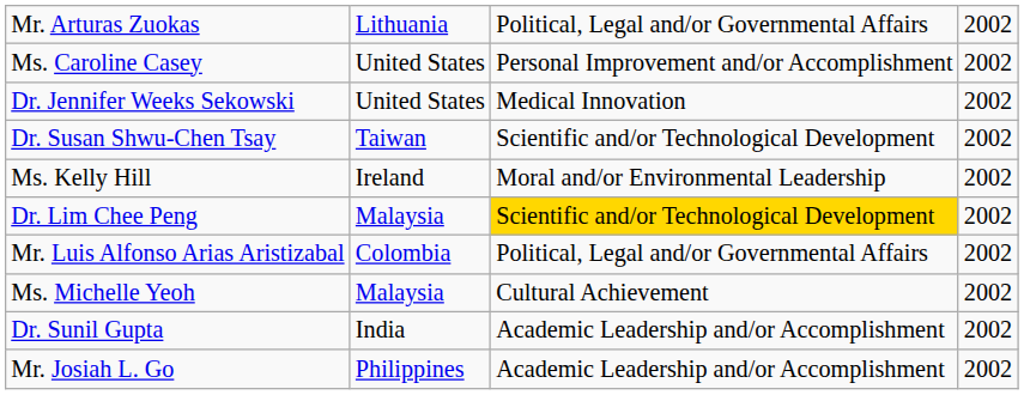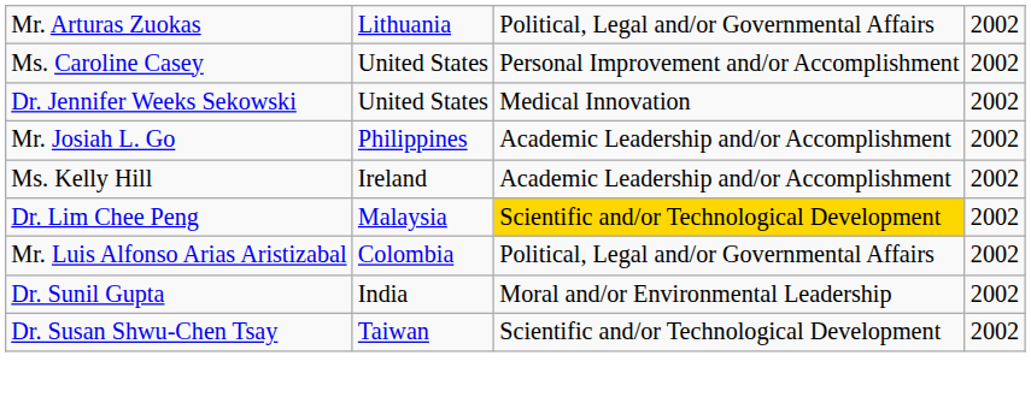 <table class="wikitable">
 <tr>
 <td>Mr. <a href='#'>Arturas Zuokas</a></td>
 <td><a href='#'>Lithuania</a></td>
 <td>Political, Legal and/or Governmental Affairs</td>
 <td style="text-align:right;">2002</td>
 </tr>
 <tr>
 <td>Ms. <a href='#'>Caroline Casey</a></td>
 <td>United States</td>
 <td>Personal Improvement and/or Accomplishment</td>
 <td style="text-align:right;">2002</td>
 </tr>
 <tr>
 <td><a href='#'>Dr. Jennifer Weeks Sekowski</a></td>
 <td>United States</td>
 <td>Medical Innovation</td>
 <td style="text-align:right;">2002</td>
 </tr>
 <tr>
-<td><a href='#'>Dr. Susan Shwu-Chen Tsay</a></td>
-<td><a href='#'>Taiwan</a></td>
-<td>Scientific and/or Technological Development</td>
+<td>Mr. <a href='#'>Josiah L. Go</a></td>
+<td><a href='#'>Philippines</a></td>
+<td>Academic Leadership and/or Accomplishment</td>
 <td style="text-align:right;">2002</td>
 </tr>
 <tr>
 <td>Ms. Kelly Hill</td>
 <td>Ireland</td>
-<td>Moral and/or Environmental Leadership</td>
+<td>Academic Leadership and/or Accomplishment</td>
 <td style="text-align:right;">2002</td>
 </tr>
 <tr>
 <td><a href='#'>Dr. Lim Chee Peng</a></td>
 <td><a href='#'>Malaysia</a></td>
 <td style="background: gold;">Scientific and/or Technological Development</td>
 <td style="text-align:right;">2002</td>
 </tr>
 <tr>
 <td>Mr. <a href='#'>Luis Alfonso Arias Aristizabal</a></td>
 <td><a href='#'>Colombia</a></td>
 <td>Political, Legal and/or Governmental Affairs</td>
 <td style="text-align:right;">2002</td>
 </tr>
 <tr>
-<td>Ms. <a href='#'>Michelle Yeoh</a></td>
-<td><a href='#'>Malaysia</a></td>
-<td>Cultural Achievement</td>
+<td><a href='#'>Dr. Sunil Gupta</a></td>
+<td>India</td>
+<td>Moral and/or Environmental Leadership</td>
 <td style="text-align:right;">2002</td>
 </tr>
 <tr>
-<td><a href='#'>Dr. Sunil Gupta</a></td>
-<td>India</td>
-<td>Academic Leadership and/or Accomplishment</td>
-<td style="text-align:right;">2002</td>
-</tr>
-<tr>
-<td>Mr. <a href='#'>Josiah L. Go</a></td>
-<td><a href='#'>Philippines</a></td>
-<td>Academic Leadership and/or Accomplishment</td>
+<td><a href='#'>Dr. Susan Shwu-Chen Tsay</a></td>
+<td><a href='#'>Taiwan</a></td>
+<td>Scientific and/or Technological Development</td>
 <td style="text-align:right;">2002</td>
 </tr>
 </table>
